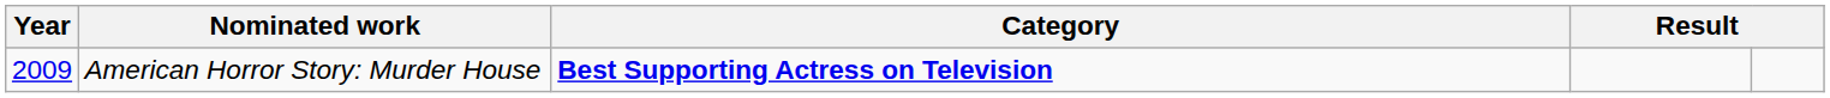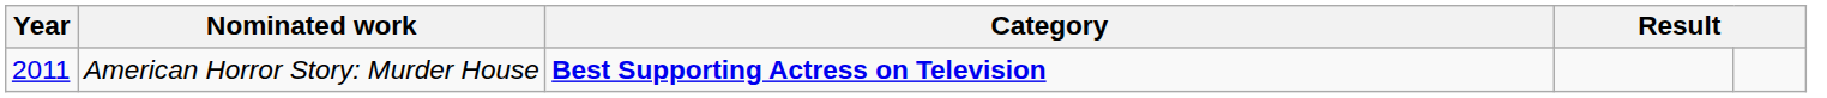 <table class=wikitable>
 <tr>
 <th width=4%>Year</th>
 <th width=26%>Nominated work</th>
 <th width=56%>Category</th>
 <th width=14% colspan=2>Result</th>
 </tr>
 <tr>
-<td><a href='#'>2009</a></td>
+<td><a href='#'>2011</a></td>
 <td><em>American Horror Story: Murder House</em></td>
 <td><strong><a href='#'>Best Supporting Actress on Television</a></strong></td>
 <td></td>
 <td width=4% align=center></td>
 </tr>
 </table>
